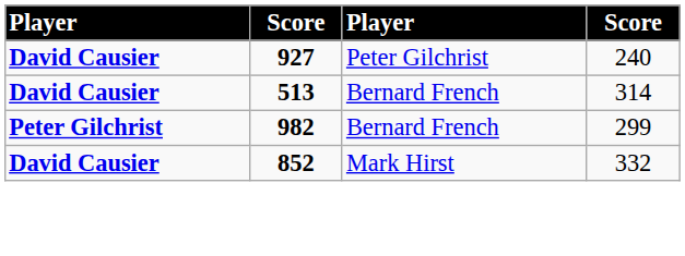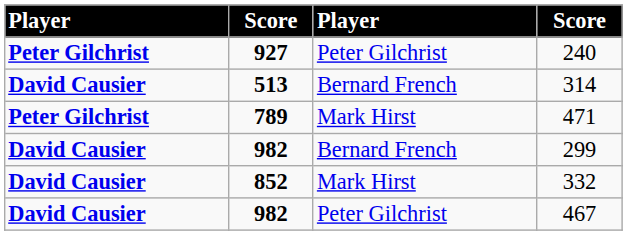 <table border="2" cellpadding="2" cellspacing="0" style="margin: 0; background: #f9f9f9; border: 1px #aaa solid; border-collapse: collapse; font-size: 100%;" width=50%>
 <tr>
 <th bgcolor="000000" style="color:white; text-align:left" width=20%>Player</th>
 <th bgcolor="000000" style="color:white; text-align:center" width=5%>Score</th>
 <th bgcolor="000000" style="color:white; text-align:left" width=20%>Player</th>
 <th bgcolor="000000" style="color:white; text-align:center" width= 5%>Score</th>
 </tr>
 <tr>
-<td style="text-align:left"> <strong><a href='#'>David Causier</a></strong></td>
+<td style="text-align:left"> <strong><a href='#'>Peter Gilchrist</a></strong></td>
 <td style="text-align:center"><strong>927</strong></td>
 <td style="text-align:left"> <a href='#'>Peter Gilchrist</a></td>
 <td style="text-align:center">240</td>
 </tr>
 <tr>
 <td style="text-align:left"> <strong><a href='#'>David Causier</a></strong></td>
 <td style="text-align:center"><strong>513</strong></td>
 <td style="text-align:left"> <a href='#'>Bernard French</a></td>
 <td style="text-align:center">314</td>
 </tr>
 <tr>
 <td style="text-align:left"> <strong><a href='#'>Peter Gilchrist</a></strong></td>
+<td style="text-align:center"><strong>789</strong></td>
+<td style="text-align:left"> <a href='#'>Mark Hirst</a></td>
+<td style="text-align:center">471</td>
+</tr>
+<tr>
+<td style="text-align:left"> <strong><a href='#'>David Causier</a></strong></td>
 <td style="text-align:center"><strong>982</strong></td>
 <td style="text-align:left"> <a href='#'>Bernard French</a></td>
 <td style="text-align:center">299</td>
 </tr>
 <tr>
 <td style="text-align:left"> <strong><a href='#'>David Causier</a></strong></td>
 <td style="text-align:center"><strong>852</strong></td>
 <td style="text-align:left"> <a href='#'>Mark Hirst</a></td>
 <td style="text-align:center">332</td>
 </tr>
+<tr>
+<td style="text-align:left"> <strong><a href='#'>David Causier</a></strong></td>
+<td style="text-align:center"><strong>982</strong></td>
+<td style="text-align:left"> <a href='#'>Peter Gilchrist</a></td>
+<td style="text-align:center">467</td>
+</tr>
 </table>
